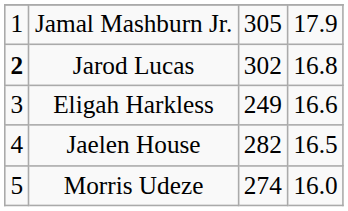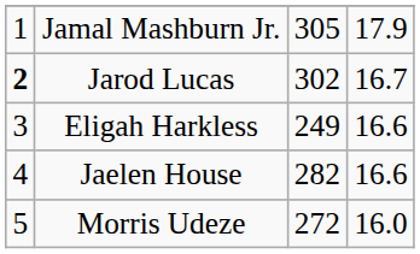 <table class="wikitable sortable" style="text-align:center">
 <tr>
 </tr>
 <tr>
 <td>1</td>
 <td>Jamal Mashburn Jr.</td>
 <td>305</td>
 <td>17.9</td>
 </tr>
 <tr>
 <td><strong>2</strong></td>
 <td>Jarod Lucas</td>
 <td>302</td>
-<td>16.8</td>
+<td>16.7</td>
 </tr>
 <tr>
 <td>3</td>
 <td>Eligah Harkless</td>
 <td>249</td>
 <td>16.6</td>
 </tr>
 <tr>
 <td>4</td>
 <td>Jaelen House</td>
 <td>282</td>
-<td>16.5</td>
+<td>16.6</td>
 </tr>
 <tr>
 <td>5</td>
 <td>Morris Udeze</td>
-<td>274</td>
+<td>272</td>
 <td>16.0</td>
 </tr>
 </table>
